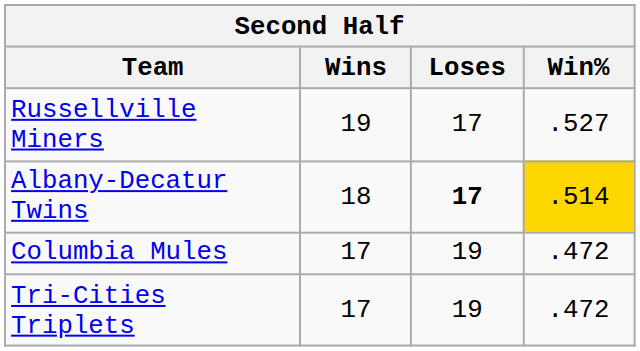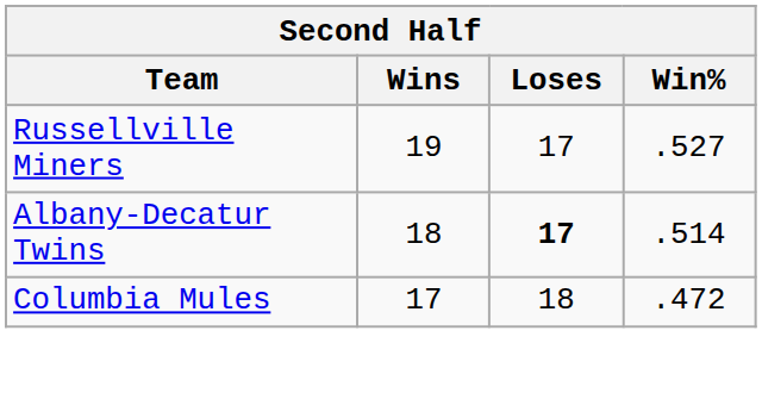 <table class="wikitable" style="text-align:center;">
 <tr>
 <th colspan=4>Second Half</th>
 </tr>
 <tr>
 <th width=143>Team</th>
 <th width=50>Wins</th>
 <th width=50>Loses</th>
 <th width=50>Win%</th>
 </tr>
 <tr>
 <td style="text-align:left;"><a href='#'>Russellville Miners</a></td>
 <td>19</td>
 <td>17</td>
 <td>.527</td>
 </tr>
 <tr>
 <td style="text-align:left;"><a href='#'>Albany-Decatur Twins</a></td>
 <td>18</td>
 <td><strong>17</strong></td>
-<td style="background: gold;">.514</td>
+<td>.514</td>
 </tr>
 <tr>
 <td style="text-align:left;"><a href='#'>Columbia Mules</a></td>
 <td>17</td>
-<td>19</td>
-<td>.472</td>
-</tr>
-<tr>
-<td style="text-align:left;"><a href='#'>Tri-Cities Triplets</a></td>
-<td>17</td>
-<td>19</td>
+<td>18</td>
 <td>.472</td>
 </tr>
 </table>
